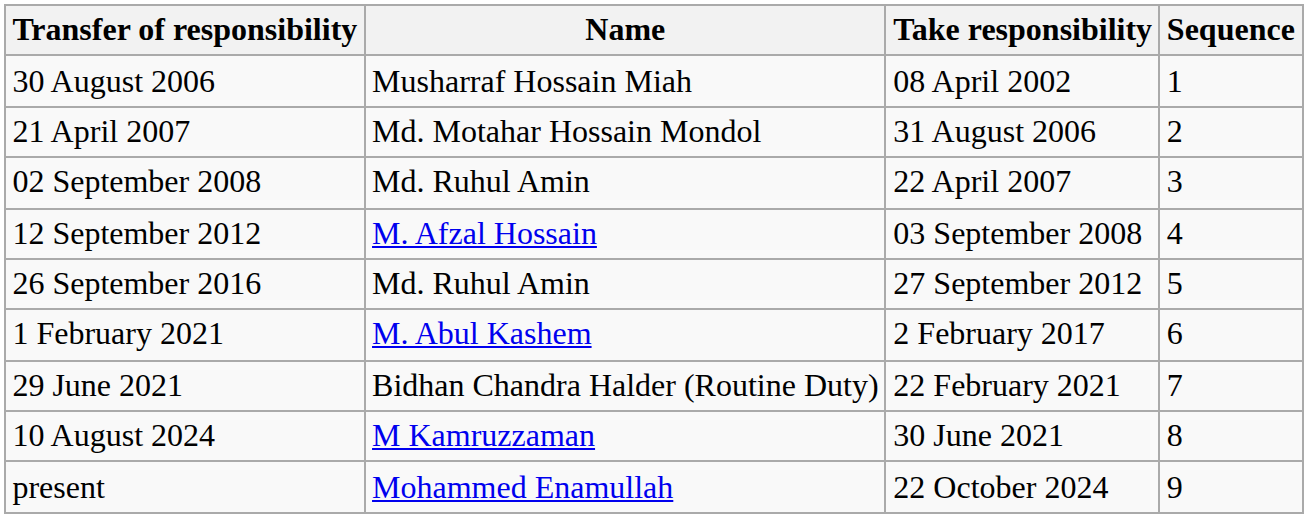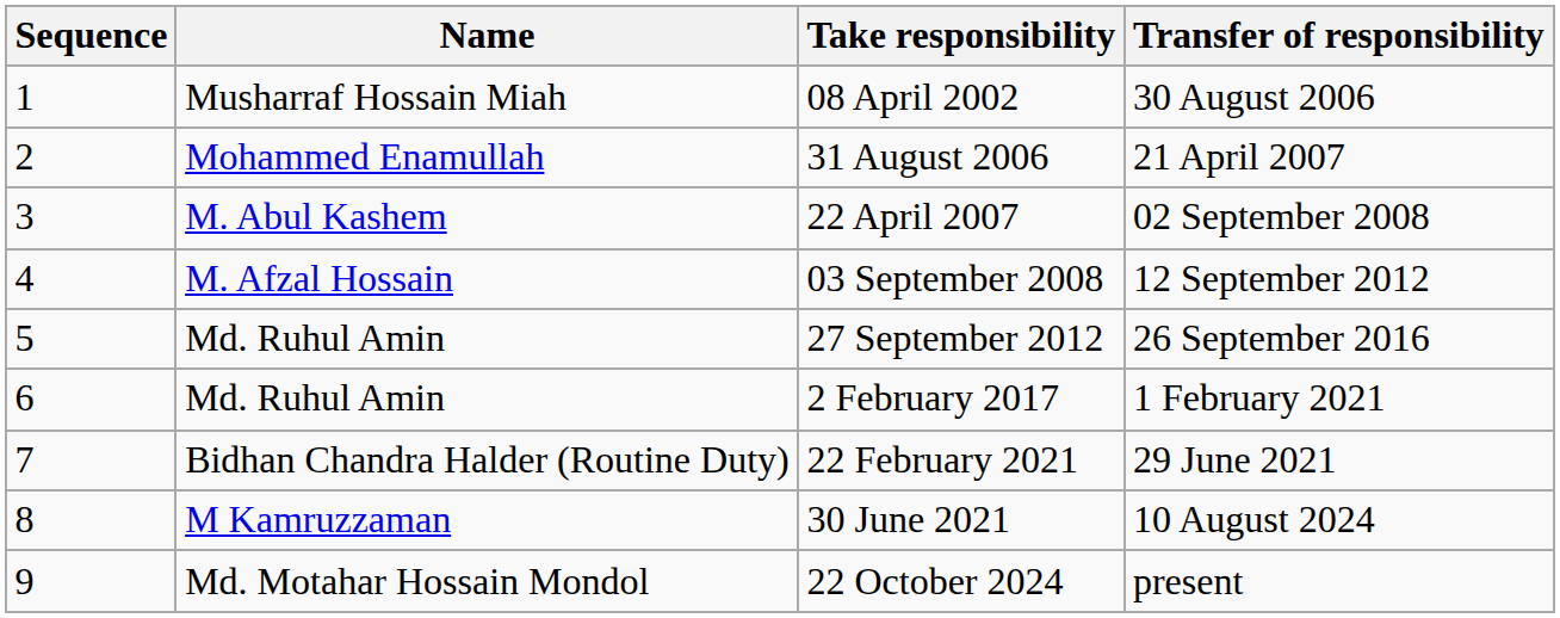 <table class="wikitable">
 <tr>
-<th>Transfer of responsibility</th>
+<th>Sequence</th>
 <th>Name</th>
 <th>Take responsibility</th>
-<th>Sequence</th>
+<th>Transfer of responsibility</th>
 </tr>
 <tr>
-<td>30 August 2006</td>
+<td>1</td>
 <td>Musharraf Hossain Miah</td>
 <td>08 April 2002</td>
-<td>1</td>
+<td>30 August 2006</td>
 </tr>
 <tr>
+<td>2</td>
+<td><a href='#'>Mohammed Enamullah</a></td>
+<td>31 August 2006</td>
 <td>21 April 2007</td>
-<td>Md. Motahar Hossain Mondol</td>
-<td>31 August 2006</td>
-<td>2</td>
 </tr>
 <tr>
+<td>3</td>
+<td><a href='#'>M. Abul Kashem</a></td>
+<td>22 April 2007</td>
 <td>02 September 2008</td>
-<td>Md. Ruhul Amin</td>
-<td>22 April 2007</td>
-<td>3</td>
 </tr>
 <tr>
-<td>12 September 2012</td>
+<td>4</td>
 <td><a href='#'>M. Afzal Hossain</a></td>
 <td>03 September 2008</td>
-<td>4</td>
+<td>12 September 2012</td>
 </tr>
 <tr>
-<td>26 September 2016</td>
+<td>5</td>
 <td>Md. Ruhul Amin</td>
 <td>27 September 2012</td>
-<td>5</td>
+<td>26 September 2016</td>
 </tr>
 <tr>
+<td>6</td>
+<td>Md. Ruhul Amin</td>
+<td>2 February 2017</td>
 <td>1 February 2021</td>
-<td><a href='#'>M. Abul Kashem</a></td>
-<td>2 February 2017</td>
-<td>6</td>
 </tr>
 <tr>
-<td>29 June 2021</td>
+<td>7</td>
 <td>Bidhan Chandra Halder (Routine Duty)</td>
 <td>22 February 2021</td>
-<td>7</td>
+<td>29 June 2021</td>
 </tr>
 <tr>
-<td>10 August 2024</td>
+<td>8</td>
 <td><a href='#'>M Kamruzzaman</a></td>
 <td>30 June 2021</td>
-<td>8</td>
+<td>10 August 2024</td>
 </tr>
 <tr>
+<td>9</td>
+<td>Md. Motahar Hossain Mondol</td>
+<td>22 October 2024</td>
 <td>present</td>
-<td><a href='#'>Mohammed Enamullah</a></td>
-<td>22 October 2024</td>
-<td>9</td>
 </tr>
 </table>
